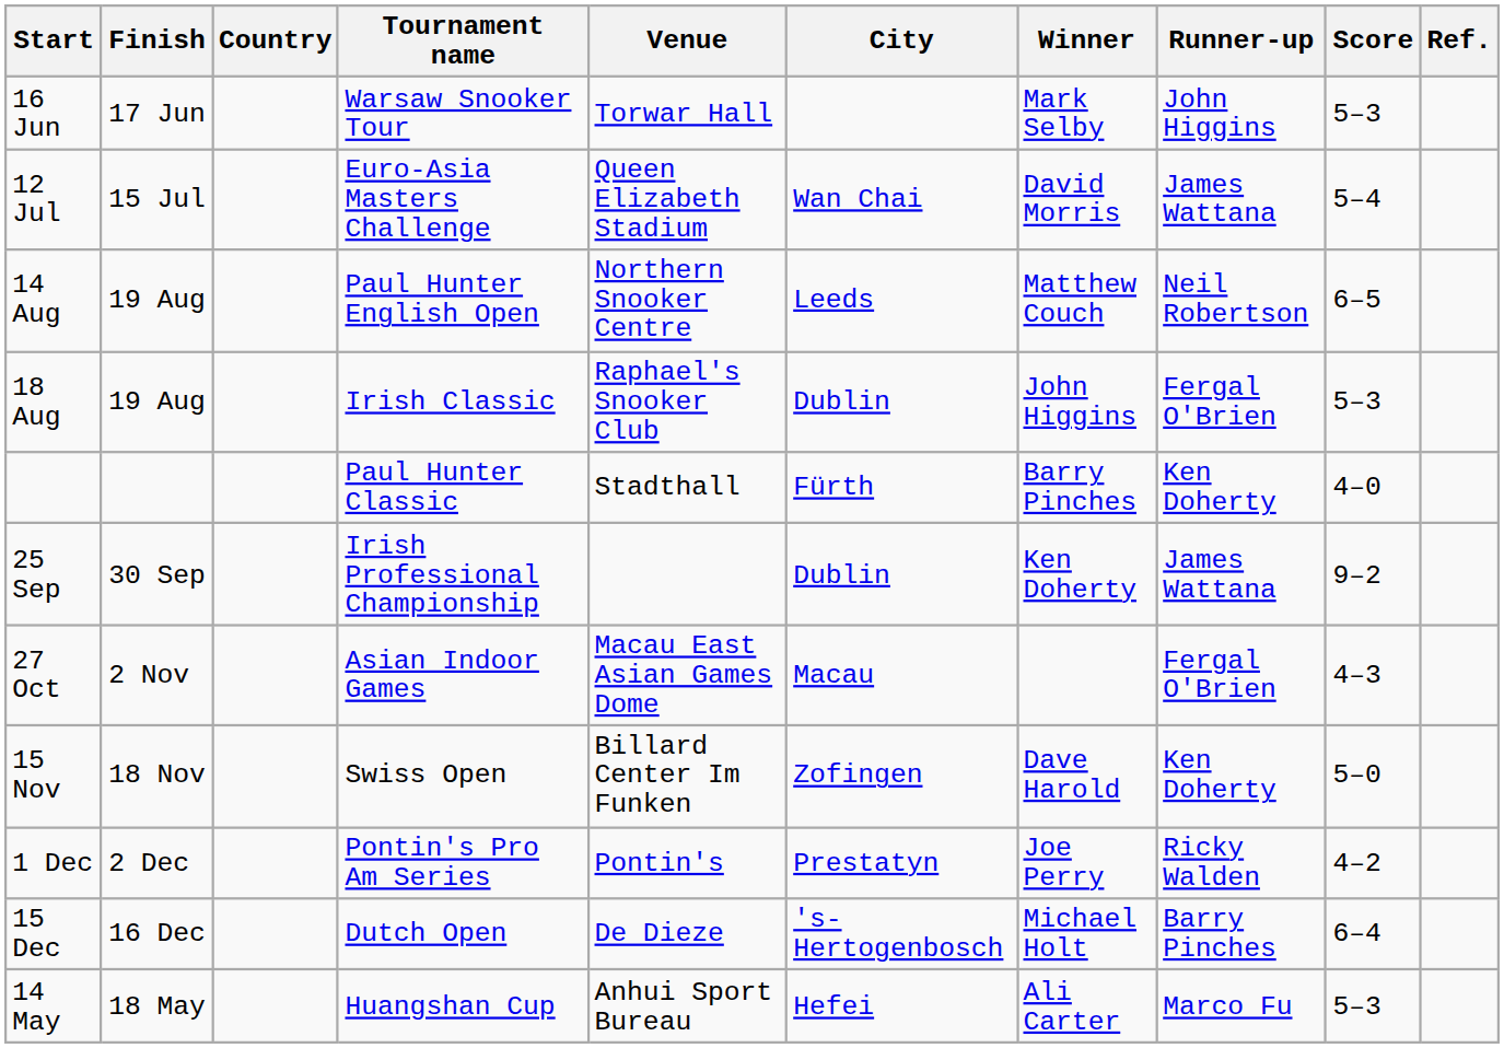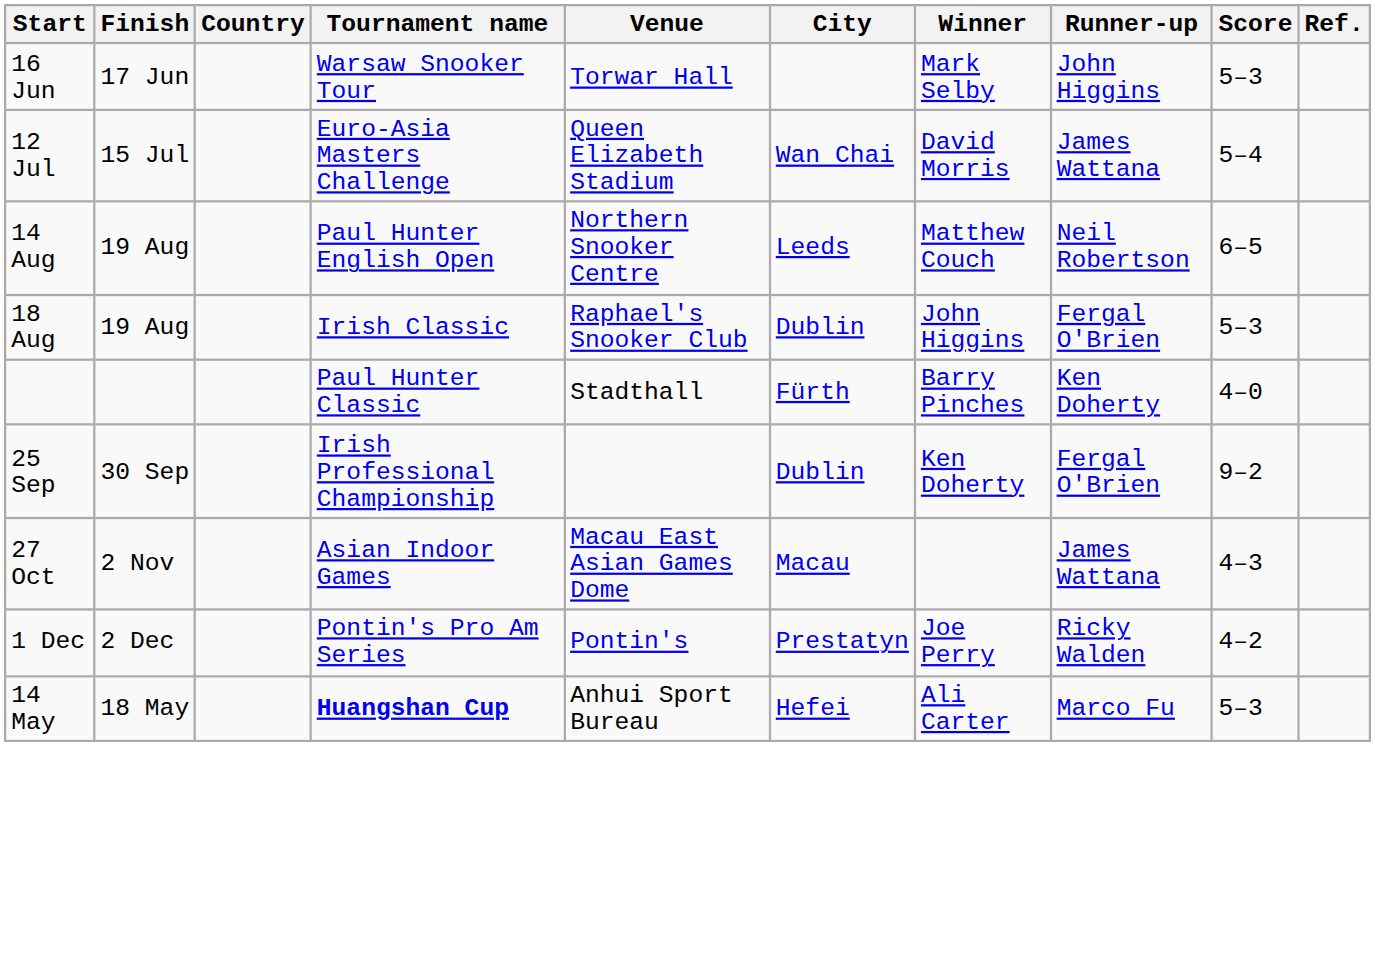 <table class="wikitable sortable" style="font-size: 85%">
 <tr>
 <th>Start</th>
 <th>Finish</th>
 <th>Country</th>
 <th>Tournament name</th>
 <th>Venue</th>
 <th>City</th>
 <th>Winner</th>
 <th>Runner-up</th>
 <th>Score</th>
 <th>Ref.</th>
 </tr>
 <tr>
 <td>16 Jun</td>
 <td>17 Jun</td>
 <td></td>
 <td><a href='#'>Warsaw Snooker Tour</a></td>
 <td><a href='#'>Torwar Hall</a></td>
 <td></td>
 <td> <a href='#'>Mark Selby</a></td>
 <td> <a href='#'>John Higgins</a></td>
 <td>5–3</td>
 <td></td>
 </tr>
 <tr>
 <td>12 Jul</td>
 <td>15 Jul</td>
 <td></td>
 <td><a href='#'>Euro-Asia Masters Challenge</a></td>
 <td><a href='#'>Queen Elizabeth Stadium</a></td>
 <td><a href='#'>Wan Chai</a></td>
 <td> <a href='#'>David Morris</a></td>
 <td> <a href='#'>James Wattana</a></td>
 <td>5–4</td>
 <td></td>
 </tr>
 <tr>
 <td>14 Aug</td>
 <td>19 Aug</td>
 <td></td>
 <td><a href='#'>Paul Hunter English Open</a></td>
 <td><a href='#'>Northern Snooker Centre</a></td>
 <td><a href='#'>Leeds</a></td>
 <td> <a href='#'>Matthew Couch</a></td>
 <td> <a href='#'>Neil Robertson</a></td>
 <td>6–5</td>
 <td></td>
 </tr>
 <tr>
 <td>18 Aug</td>
 <td>19 Aug</td>
 <td></td>
 <td><a href='#'>Irish Classic</a></td>
 <td><a href='#'>Raphael's Snooker Club</a></td>
 <td><a href='#'>Dublin</a></td>
 <td> <a href='#'>John Higgins</a></td>
 <td> <a href='#'>Fergal O'Brien</a></td>
 <td>5–3</td>
 <td></td>
 </tr>
 <tr>
 <td></td>
 <td></td>
 <td></td>
 <td><a href='#'>Paul Hunter Classic</a></td>
 <td>Stadthall</td>
 <td><a href='#'>Fürth</a></td>
 <td> <a href='#'>Barry Pinches</a></td>
 <td> <a href='#'>Ken Doherty</a></td>
 <td>4–0</td>
 <td></td>
 </tr>
 <tr>
 <td>25 Sep</td>
 <td>30 Sep</td>
 <td></td>
 <td><a href='#'>Irish Professional Championship</a></td>
 <td></td>
 <td><a href='#'>Dublin</a></td>
 <td> <a href='#'>Ken Doherty</a></td>
-<td> <a href='#'>James Wattana</a></td>
+<td> <a href='#'>Fergal O'Brien</a></td>
 <td>9–2</td>
 <td></td>
 </tr>
 <tr>
 <td>27 Oct</td>
 <td>2 Nov</td>
 <td></td>
 <td><a href='#'>Asian Indoor Games</a></td>
 <td><a href='#'>Macau East Asian Games Dome</a></td>
 <td><a href='#'>Macau</a></td>
 <td></td>
-<td> <a href='#'>Fergal O'Brien</a></td>
+<td> <a href='#'>James Wattana</a></td>
 <td>4–3</td>
-<td></td>
-</tr>
-<tr>
-<td>15 Nov</td>
-<td>18 Nov</td>
-<td></td>
-<td>Swiss Open</td>
-<td>Billard Center Im Funken</td>
-<td><a href='#'>Zofingen</a></td>
-<td> <a href='#'>Dave Harold</a></td>
-<td> <a href='#'>Ken Doherty</a></td>
-<td>5–0</td>
 <td></td>
 </tr>
 <tr>
 <td>1 Dec</td>
 <td>2 Dec</td>
 <td></td>
 <td><a href='#'>Pontin's Pro Am Series</a></td>
 <td><a href='#'>Pontin's</a></td>
 <td><a href='#'>Prestatyn</a></td>
 <td> <a href='#'>Joe Perry</a></td>
 <td> <a href='#'>Ricky Walden</a></td>
 <td>4–2</td>
 <td></td>
 </tr>
 <tr>
-<td>15 Dec</td>
-<td>16 Dec</td>
-<td></td>
-<td><a href='#'>Dutch Open</a></td>
-<td><a href='#'>De Dieze</a></td>
-<td><a href='#'>'s-Hertogenbosch</a></td>
-<td> <a href='#'>Michael Holt</a></td>
-<td> <a href='#'>Barry Pinches</a></td>
-<td>6–4</td>
-<td></td>
-</tr>
-<tr>
 <td>14 May</td>
 <td>18 May</td>
 <td></td>
-<td><a href='#'>Huangshan Cup</a></td>
+<td><strong><a href='#'>Huangshan Cup</a></strong></td>
 <td>Anhui Sport Bureau</td>
 <td><a href='#'>Hefei</a></td>
 <td> <a href='#'>Ali Carter</a></td>
 <td> <a href='#'>Marco Fu</a></td>
 <td>5–3</td>
 <td></td>
 </tr>
 </table>
